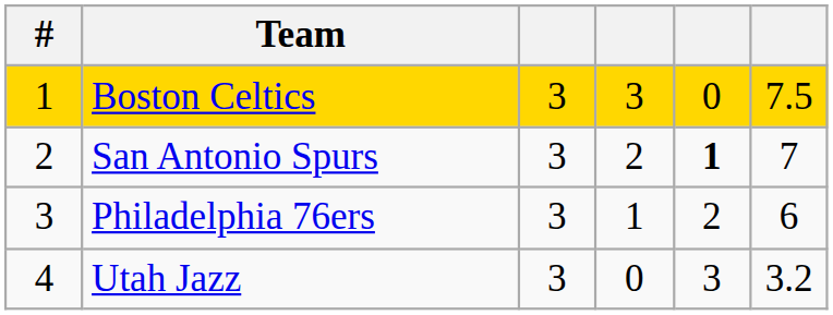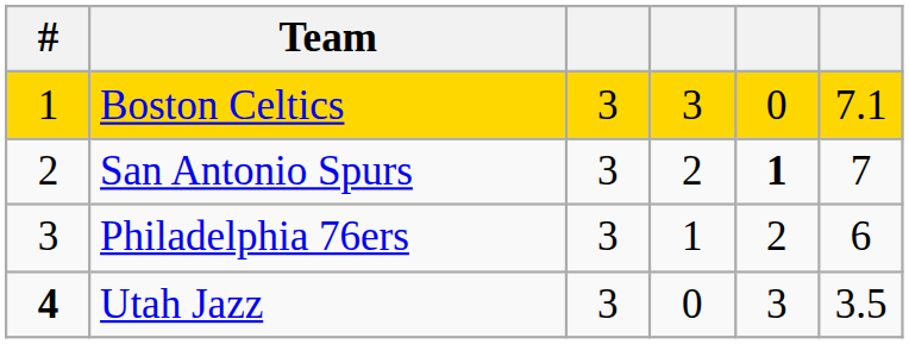 <table class="wikitable" style="text-align:center">
 <tr>
 <th width="25px">#</th>
 <th width="175px">Team</th>
 <th width="25px"></th>
 <th width="25px"></th>
 <th width="25px"></th>
 <th width="25px"></th>
 </tr>
 <tr style="background:gold;">
 <td>1</td>
 <td align="left"><a href='#'>Boston Celtics</a></td>
 <td>3</td>
 <td>3</td>
 <td>0</td>
-<td>7.5</td>
+<td>7.1</td>
 </tr>
 <tr>
 <td>2</td>
 <td align="left"><a href='#'>San Antonio Spurs</a></td>
 <td>3</td>
 <td>2</td>
 <td><strong>1</strong></td>
 <td>7</td>
 </tr>
 <tr>
 <td>3</td>
 <td align="left"><a href='#'>Philadelphia 76ers</a></td>
 <td>3</td>
 <td>1</td>
 <td>2</td>
 <td>6</td>
 </tr>
 <tr>
-<td>4</td>
+<td><strong>4</strong></td>
 <td align="left"><a href='#'>Utah Jazz</a></td>
 <td>3</td>
 <td>0</td>
 <td>3</td>
-<td>3.2</td>
+<td>3.5</td>
 </tr>
 </table>
